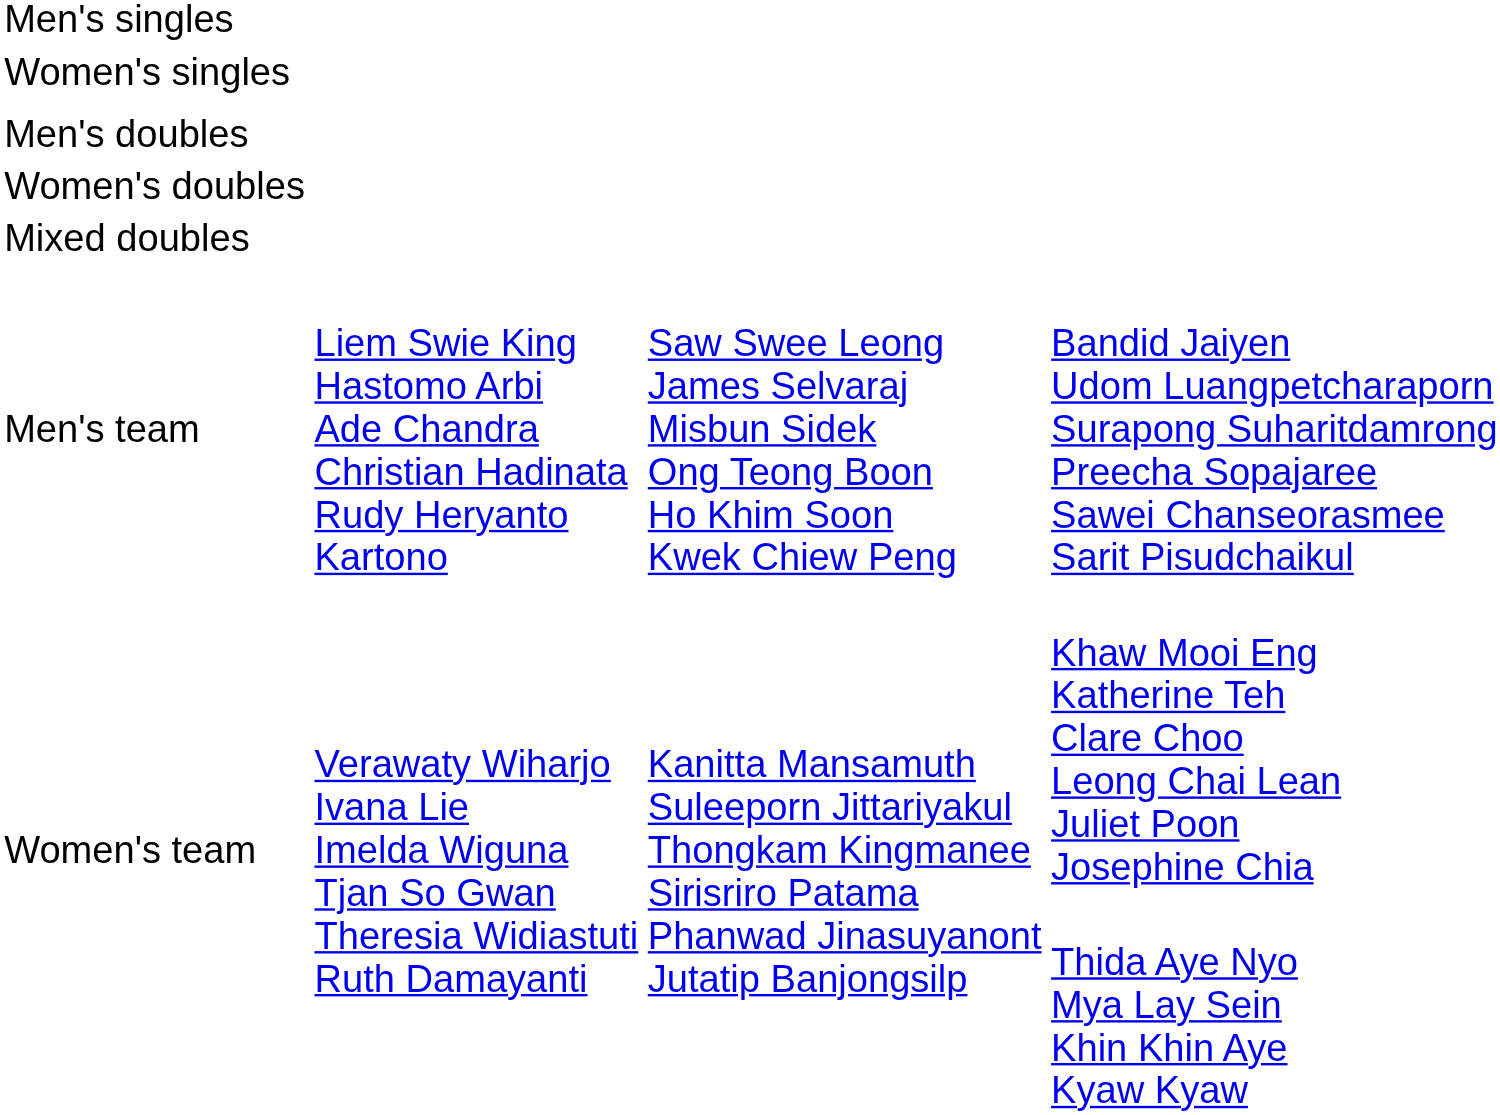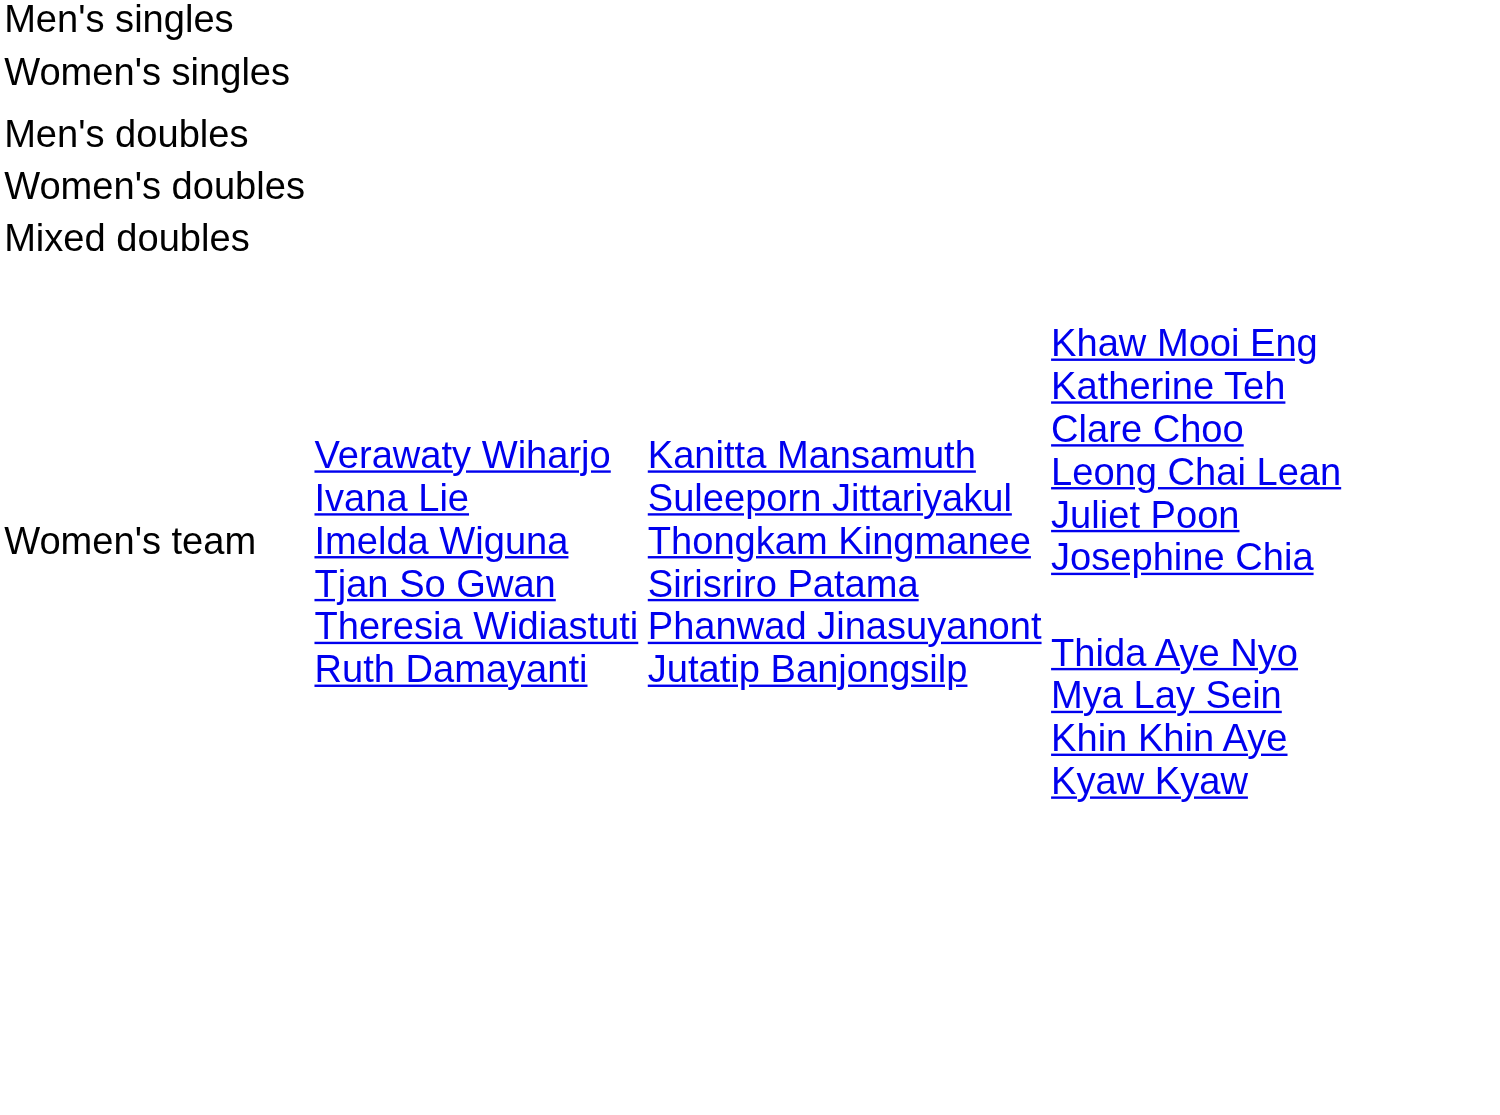 <table>
 <tr>
 <td rowspan="2">Men's singles<br></td>
 <td rowspan="2"></td>
 <td rowspan="2"></td>
 <td></td>
 </tr>
 <tr>
 <td></td>
 </tr>
 <tr>
 <td rowspan="2">Women's singles<br></td>
 <td rowspan="2"></td>
 <td rowspan="2"></td>
 <td></td>
 </tr>
 <tr>
 <td></td>
 </tr>
 <tr>
 <td colspan=4></td>
 </tr>
 <tr>
 <td rowspan="2">Men's doubles<br></td>
 <td rowspan="2"></td>
 <td rowspan="2"></td>
 <td></td>
 </tr>
 <tr>
 <td></td>
 </tr>
 <tr>
 <td rowspan="2">Women's doubles<br></td>
 <td rowspan="2"></td>
 <td rowspan="2"></td>
 <td></td>
 </tr>
 <tr>
 <td></td>
 </tr>
 <tr>
 <td rowspan="2">Mixed doubles<br></td>
 <td rowspan="2"></td>
 <td rowspan="2"></td>
 <td></td>
 </tr>
 <tr>
 <td></td>
 </tr>
 <tr>
 <td colspan=4></td>
 </tr>
 <tr>
-<td>Men's team<br></td>
-<td><br><a href='#'>Liem Swie King</a><br><a href='#'>Hastomo Arbi</a><br><a href='#'>Ade Chandra</a><br><a href='#'>Christian Hadinata</a><br><a href='#'>Rudy Heryanto</a><br><a href='#'>Kartono</a></td>
-<td><br><a href='#'>Saw Swee Leong</a><br><a href='#'>James Selvaraj</a><br><a href='#'>Misbun Sidek</a><br><a href='#'>Ong Teong Boon</a><br><a href='#'>Ho Khim Soon</a><br><a href='#'>Kwek Chiew Peng</a></td>
-<td><br><a href='#'>Bandid Jaiyen</a><br><a href='#'>Udom Luangpetcharaporn</a><br><a href='#'>Surapong Suharitdamrong</a><br><a href='#'>Preecha Sopajaree</a><br><a href='#'>Sawei Chanseorasmee</a><br><a href='#'>Sarit Pisudchaikul</a></td>
-</tr>
-<tr>
 <td rowspan="2">Women's team<br></td>
 <td rowspan="2"><br><a href='#'>Verawaty Wiharjo</a><br><a href='#'>Ivana Lie</a><br><a href='#'>Imelda Wiguna</a><br><a href='#'>Tjan So Gwan</a><br><a href='#'>Theresia Widiastuti</a><br><a href='#'>Ruth Damayanti</a></td>
 <td rowspan="2"><br><a href='#'>Kanitta Mansamuth</a><br><a href='#'>Suleeporn Jittariyakul</a><br><a href='#'>Thongkam Kingmanee</a><br><a href='#'>Sirisriro Patama</a><br><a href='#'>Phanwad Jinasuyanont</a><br><a href='#'>Jutatip Banjongsilp</a></td>
 <td><br><a href='#'>Khaw Mooi Eng</a><br><a href='#'>Katherine Teh</a><br><a href='#'>Clare Choo</a><br><a href='#'>Leong Chai Lean</a><br><a href='#'>Juliet Poon</a><br><a href='#'>Josephine Chia</a></td>
 </tr>
 <tr>
 <td><br><a href='#'>Thida Aye Nyo</a><br><a href='#'>Mya Lay Sein</a><br><a href='#'>Khin Khin Aye</a><br><a href='#'>Kyaw Kyaw</a></td>
 </tr>
 </table>
